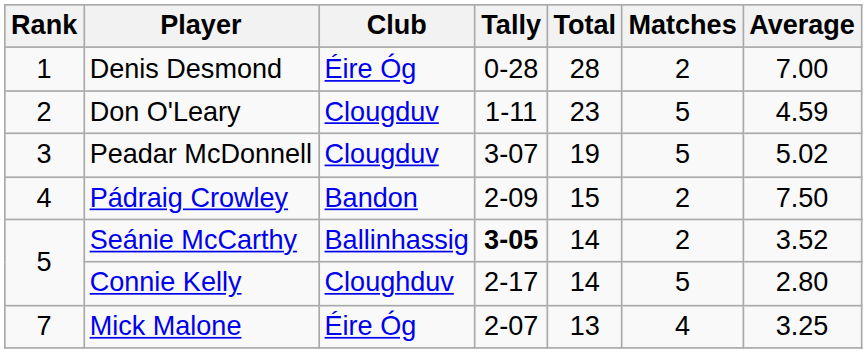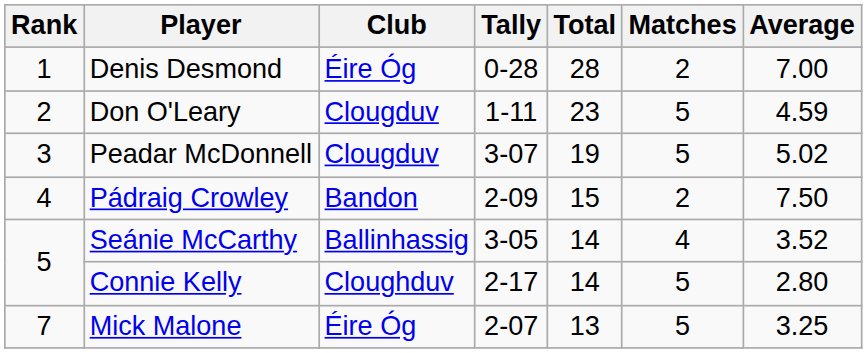 <table class="wikitable">
 <tr>
 <th>Rank</th>
 <th>Player</th>
 <th>Club</th>
 <th>Tally</th>
 <th>Total</th>
 <th>Matches</th>
 <th>Average</th>
 </tr>
 <tr>
 <td rowspan="1" style="text-align:center;">1</td>
 <td>Denis Desmond</td>
 <td><a href='#'>Éire Óg</a></td>
 <td align=center>0-28</td>
 <td align=center>28</td>
 <td align=center>2</td>
 <td align=center>7.00</td>
 </tr>
 <tr>
 <td rowspan="1" style="text-align:center;">2</td>
 <td>Don O'Leary</td>
 <td><a href='#'>Clougduv</a></td>
 <td align=center>1-11</td>
 <td align=center>23</td>
 <td align=center>5</td>
 <td align=center>4.59</td>
 </tr>
 <tr>
 <td rowspan="1" style="text-align:center;">3</td>
 <td>Peadar McDonnell</td>
 <td><a href='#'>Clougduv</a></td>
 <td align=center>3-07</td>
 <td align=center>19</td>
 <td align=center>5</td>
 <td align=center>5.02</td>
 </tr>
 <tr>
 <td rowspan="1" style="text-align:center;">4</td>
 <td><a href='#'>Pádraig Crowley</a></td>
 <td><a href='#'>Bandon</a></td>
 <td align=center>2-09</td>
 <td align=center>15</td>
 <td align=center>2</td>
 <td align=center>7.50</td>
 </tr>
 <tr>
 <td rowspan="2" style="text-align:center;">5</td>
 <td><a href='#'>Seánie McCarthy</a></td>
 <td><a href='#'>Ballinhassig</a></td>
-<td align=center><strong>3-05</strong></td>
+<td align=center>3-05</td>
 <td align=center>14</td>
-<td align=center>2</td>
+<td align=center>4</td>
 <td align=center>3.52</td>
 </tr>
 <tr>
 <td><a href='#'>Connie Kelly</a></td>
 <td><a href='#'>Cloughduv</a></td>
 <td align=center>2-17</td>
 <td align=center>14</td>
 <td align=center>5</td>
 <td align=center>2.80</td>
 </tr>
 <tr>
 <td rowspan="1" style="text-align:center;">7</td>
 <td><a href='#'>Mick Malone</a></td>
 <td><a href='#'>Éire Óg</a></td>
 <td align=center>2-07</td>
 <td align=center>13</td>
-<td align=center>4</td>
+<td align=center>5</td>
 <td align=center>3.25</td>
 </tr>
 </table>
